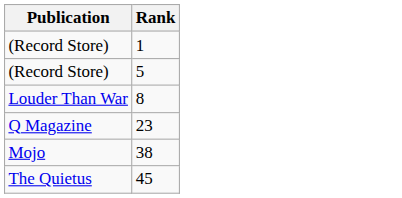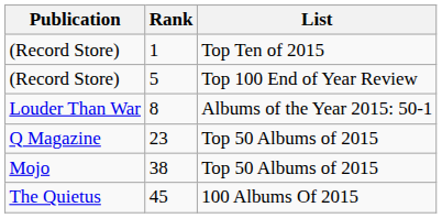 <table class="wikitable">
 <tr>
 <th><strong>Publication</strong></th>
 <th>Rank</th>
+<th>List</th>
 </tr>
 <tr>
 <td> (Record Store)</td>
 <td>1</td>
+<td>Top Ten of 2015 </td>
 </tr>
 <tr>
 <td> (Record Store)</td>
 <td>5</td>
+<td>Top 100 End of Year Review </td>
 </tr>
 <tr>
 <td><a href='#'>Louder Than War</a></td>
 <td>8</td>
+<td>Albums of the Year 2015: 50-1</td>
 </tr>
 <tr>
 <td><a href='#'>Q Magazine</a></td>
 <td>23</td>
+<td>Top 50 Albums of 2015 </td>
 </tr>
 <tr>
 <td><a href='#'>Mojo</a></td>
 <td>38</td>
+<td>Top 50 Albums of 2015 </td>
 </tr>
 <tr>
 <td><a href='#'>The Quietus</a></td>
 <td>45</td>
+<td>100 Albums Of 2015 </td>
 </tr>
 </table>
